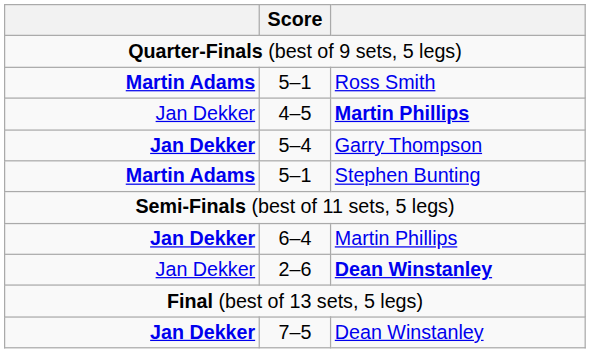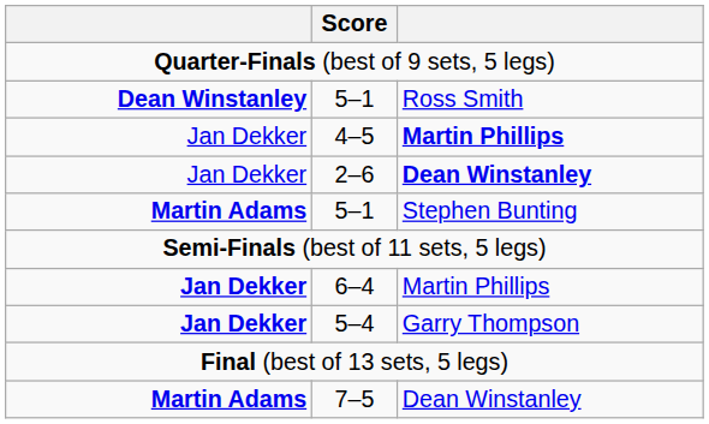 <table class=wikitable style="text-align:center">
 <tr>
 <th width=200></th>
 <th width=50>Score</th>
 <th width=200></th>
 </tr>
 <tr align=center>
 <td colspan="3"><strong>Quarter-Finals</strong> (best of 9 sets, 5 legs)</td>
 </tr>
 <tr align=left>
-<td align=right><strong><a href='#'>Martin Adams</a></strong> </td>
+<td align=right><strong><a href='#'>Dean Winstanley</a></strong> </td>
 <td align=center>5–1</td>
 <td> <a href='#'>Ross Smith</a></td>
 </tr>
 <tr align=left>
 <td align=right><a href='#'>Jan Dekker</a> </td>
 <td align=center>4–5</td>
 <td> <strong><a href='#'>Martin Phillips</a></strong></td>
 </tr>
 <tr align=left>
-<td align=right><strong><a href='#'>Jan Dekker</a></strong> </td>
-<td align=center>5–4</td>
-<td> <a href='#'>Garry Thompson</a></td>
+<td align=right><a href='#'>Jan Dekker</a> </td>
+<td align=center>2–6</td>
+<td> <strong><a href='#'>Dean Winstanley</a></strong></td>
 </tr>
 <tr align=left>
 <td align=right><strong><a href='#'>Martin Adams</a></strong> </td>
 <td align=center>5–1</td>
 <td> <a href='#'>Stephen Bunting</a></td>
 </tr>
 <tr align=center>
 <td colspan="3"><strong>Semi-Finals</strong> (best of 11 sets, 5 legs)</td>
 </tr>
 <tr align=left>
 <td align=right><strong><a href='#'>Jan Dekker</a></strong> </td>
 <td align=center>6–4</td>
 <td> <a href='#'>Martin Phillips</a></td>
 </tr>
 <tr align=left>
-<td align=right><a href='#'>Jan Dekker</a> </td>
-<td align=center>2–6</td>
-<td> <strong><a href='#'>Dean Winstanley</a></strong></td>
+<td align=right><strong><a href='#'>Jan Dekker</a></strong> </td>
+<td align=center>5–4</td>
+<td> <a href='#'>Garry Thompson</a></td>
 </tr>
 <tr align=center>
 <td colspan="3"><strong>Final</strong> (best of 13 sets, 5 legs)</td>
 </tr>
 <tr align=left>
-<td align=right><strong><a href='#'>Jan Dekker</a></strong> </td>
+<td align=right><strong><a href='#'>Martin Adams</a></strong> </td>
 <td align=center>7–5</td>
 <td> <a href='#'>Dean Winstanley</a></td>
 </tr>
 </table>
